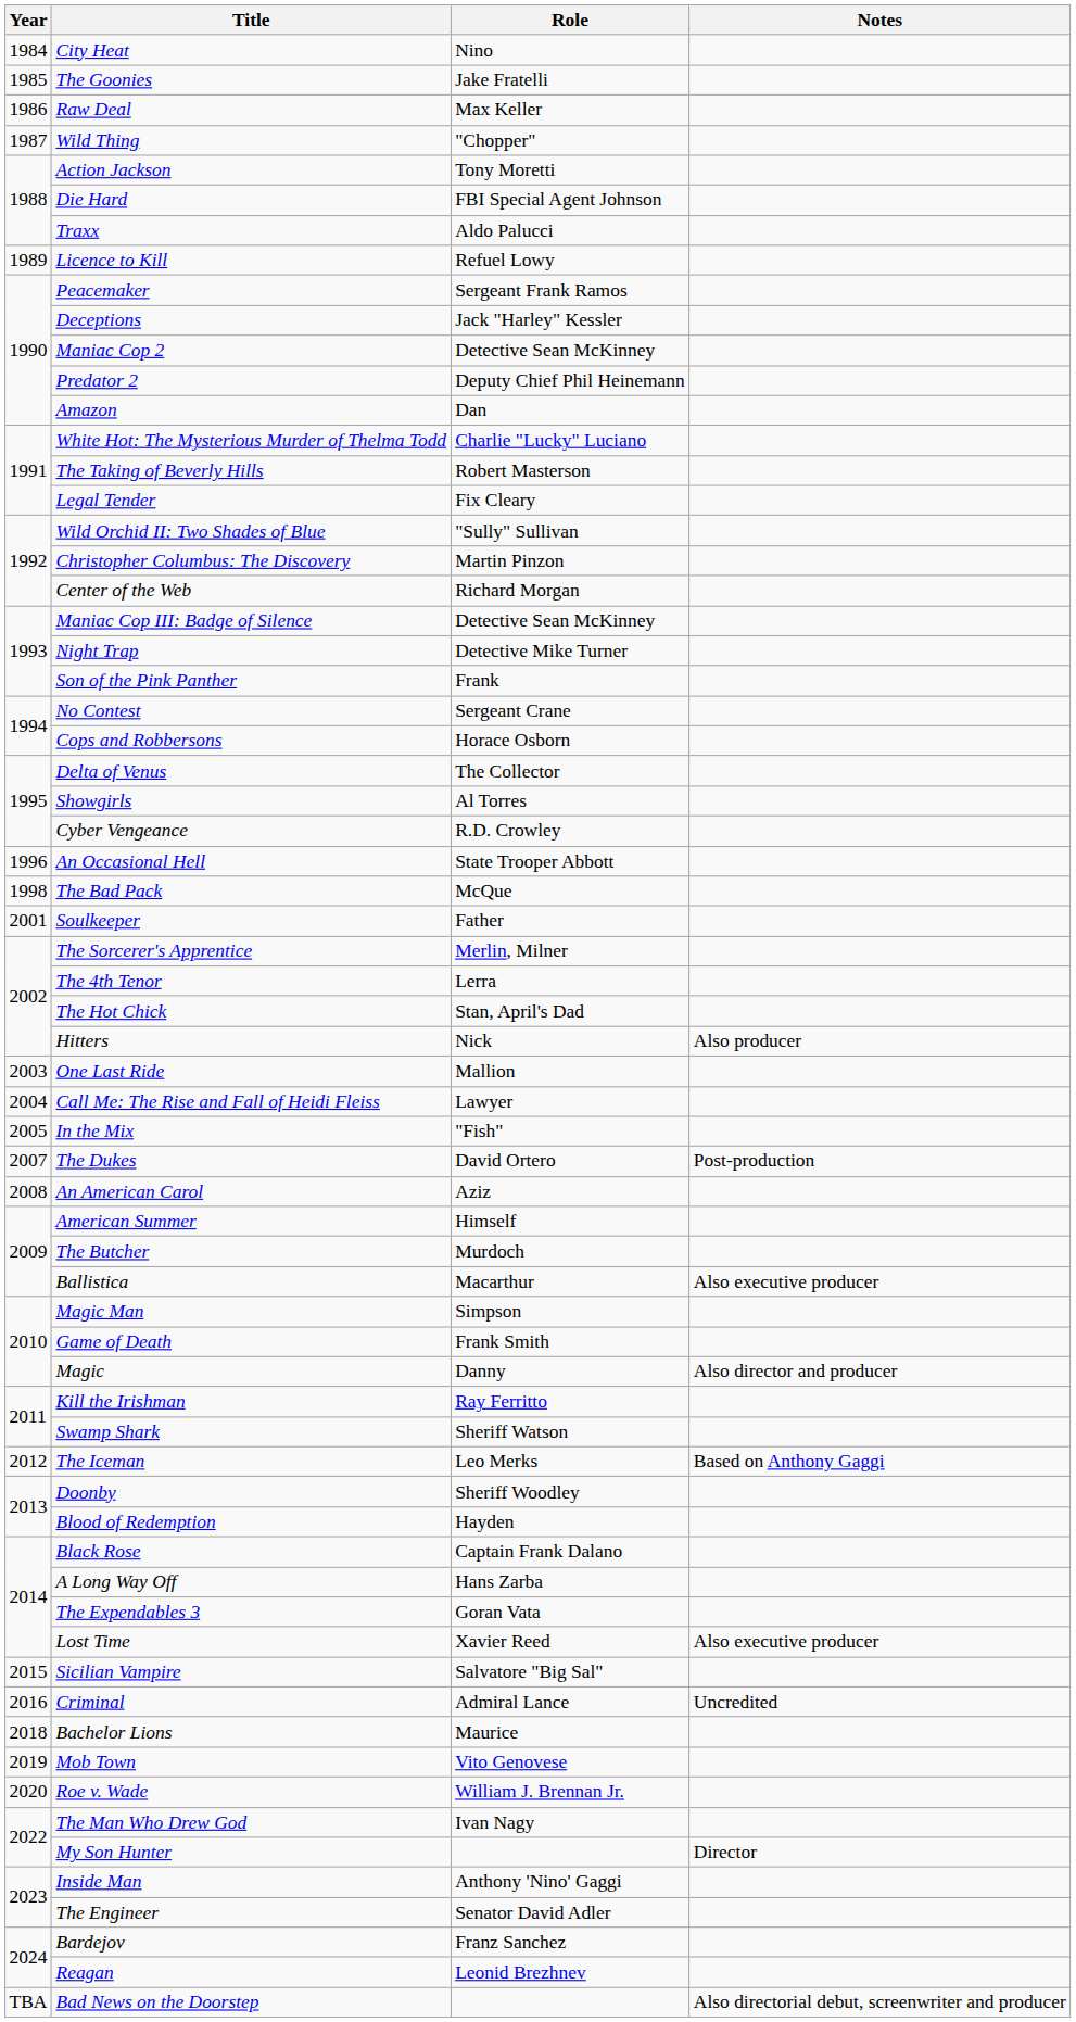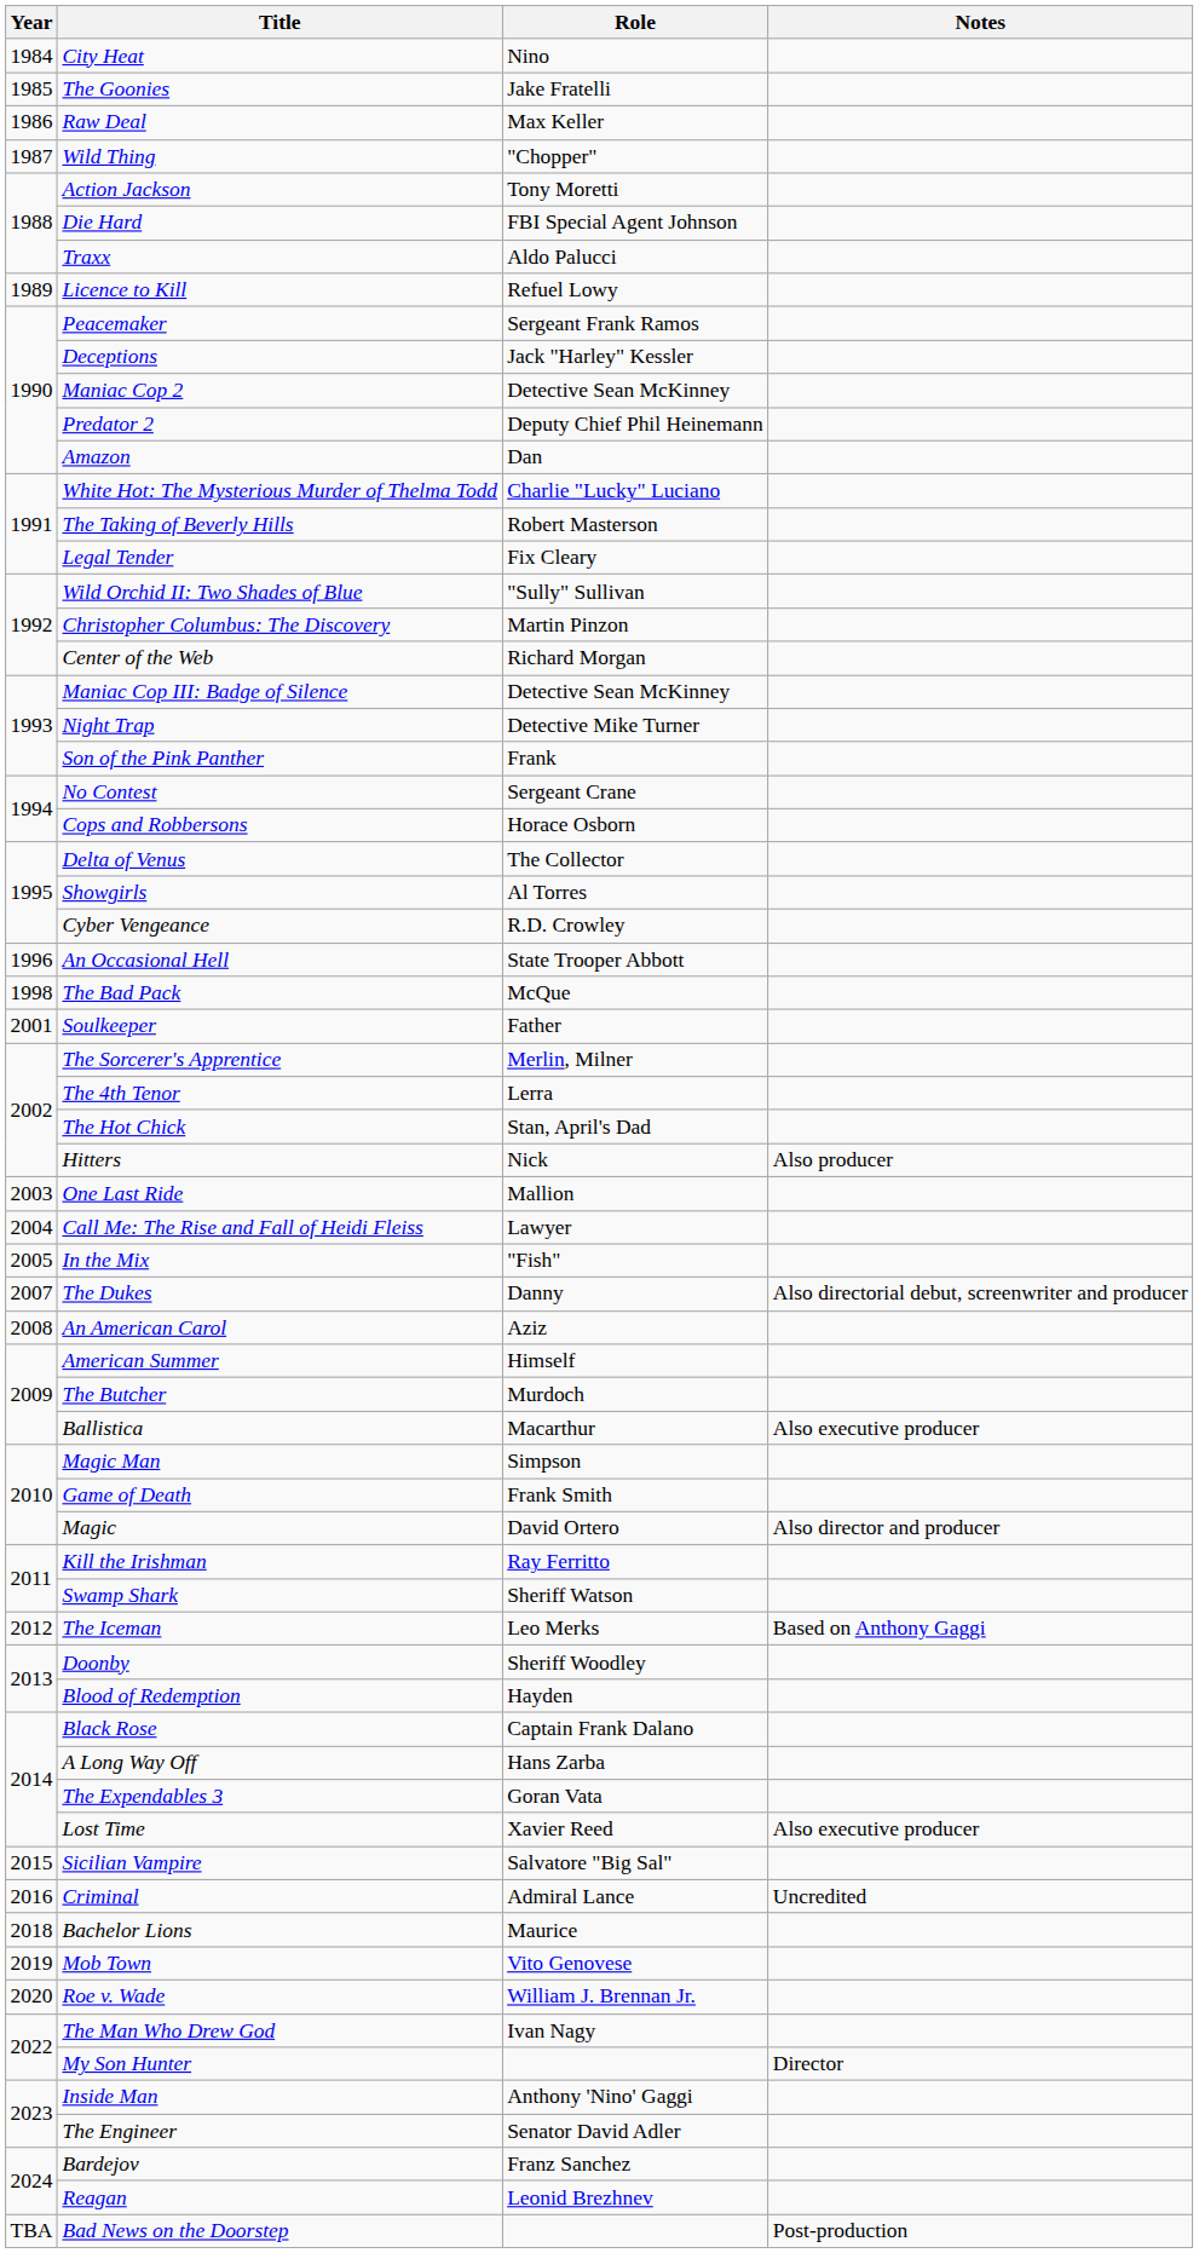 <table class="wikitable sortable">
 <tr>
 <th>Year</th>
 <th>Title</th>
 <th>Role</th>
 <th class="unsortable">Notes</th>
 </tr>
 <tr>
 <td>1984</td>
 <td><em><a href='#'>City Heat</a></em></td>
 <td>Nino</td>
 <td></td>
 </tr>
 <tr io>
 <td>1985</td>
 <td><em><a href='#'>The Goonies</a></em></td>
 <td>Jake Fratelli</td>
 <td></td>
 </tr>
 <tr>
 <td>1986</td>
 <td><em><a href='#'>Raw Deal</a></em></td>
 <td>Max Keller</td>
 <td></td>
 </tr>
 <tr>
 <td>1987</td>
 <td><em><a href='#'>Wild Thing</a></em></td>
 <td>"Chopper"</td>
 <td></td>
 </tr>
 <tr>
 <td rowspan=3>1988</td>
 <td><em><a href='#'>Action Jackson</a></em></td>
 <td>Tony Moretti</td>
 <td></td>
 </tr>
 <tr>
 <td><em><a href='#'>Die Hard</a></em></td>
 <td>FBI Special Agent Johnson</td>
 <td></td>
 </tr>
 <tr>
 <td><em><a href='#'>Traxx</a></em></td>
 <td>Aldo Palucci</td>
 <td></td>
 </tr>
 <tr>
 <td>1989</td>
 <td><em><a href='#'>Licence to Kill</a></em></td>
 <td>Refuel Lowy</td>
 <td></td>
 </tr>
 <tr>
 <td rowspan=5>1990</td>
 <td><em><a href='#'>Peacemaker</a></em></td>
 <td>Sergeant Frank Ramos</td>
 <td></td>
 </tr>
 <tr>
 <td><em><a href='#'>Deceptions</a></em></td>
 <td>Jack "Harley" Kessler</td>
 <td></td>
 </tr>
 <tr>
 <td><em><a href='#'>Maniac Cop 2</a></em></td>
 <td>Detective Sean McKinney</td>
 <td></td>
 </tr>
 <tr>
 <td><em><a href='#'>Predator 2</a></em></td>
 <td>Deputy Chief Phil Heinemann</td>
 <td></td>
 </tr>
 <tr>
 <td><em><a href='#'>Amazon</a></em></td>
 <td>Dan</td>
 <td></td>
 </tr>
 <tr>
 <td rowspan=3>1991</td>
 <td><em><a href='#'>White Hot: The Mysterious Murder of Thelma Todd</a></em></td>
 <td><a href='#'>Charlie "Lucky" Luciano</a></td>
 <td></td>
 </tr>
 <tr>
 <td><em><a href='#'>The Taking of Beverly Hills</a></em></td>
 <td>Robert Masterson</td>
 <td></td>
 </tr>
 <tr>
 <td><em><a href='#'>Legal Tender</a></em></td>
 <td>Fix Cleary</td>
 <td></td>
 </tr>
 <tr>
 <td rowspan=3>1992</td>
 <td><em><a href='#'>Wild Orchid II: Two Shades of Blue</a></em></td>
 <td>"Sully" Sullivan</td>
 <td></td>
 </tr>
 <tr>
 <td><em><a href='#'>Christopher Columbus: The Discovery</a></em></td>
 <td>Martin Pinzon</td>
 <td></td>
 </tr>
 <tr>
 <td><em>Center of the Web</em></td>
 <td>Richard Morgan</td>
 <td></td>
 </tr>
 <tr>
 <td rowspan=3>1993</td>
 <td><em><a href='#'>Maniac Cop III: Badge of Silence</a></em></td>
 <td>Detective Sean McKinney</td>
 <td></td>
 </tr>
 <tr>
 <td><em><a href='#'>Night Trap</a></em></td>
 <td>Detective Mike Turner</td>
 <td></td>
 </tr>
 <tr>
 <td><em><a href='#'>Son of the Pink Panther</a></em></td>
 <td>Frank</td>
 <td></td>
 </tr>
 <tr>
 <td rowspan=2>1994</td>
 <td><em><a href='#'>No Contest</a></em></td>
 <td>Sergeant Crane</td>
 <td></td>
 </tr>
 <tr>
 <td><em><a href='#'>Cops and Robbersons</a></em></td>
 <td>Horace Osborn</td>
 <td></td>
 </tr>
 <tr>
 <td rowspan="3">1995</td>
 <td><em><a href='#'>Delta of Venus</a></em></td>
 <td>The Collector</td>
 <td></td>
 </tr>
 <tr>
 <td><em><a href='#'>Showgirls</a></em></td>
 <td>Al Torres</td>
 <td></td>
 </tr>
 <tr>
 <td><em>Cyber Vengeance</em></td>
 <td>R.D. Crowley</td>
 <td></td>
 </tr>
 <tr>
 <td>1996</td>
 <td><em><a href='#'>An Occasional Hell</a></em></td>
 <td>State Trooper Abbott</td>
 <td></td>
 </tr>
 <tr>
 <td>1998</td>
 <td><em><a href='#'>The Bad Pack</a></em></td>
 <td>McQue</td>
 <td></td>
 </tr>
 <tr>
 <td>2001</td>
 <td><em><a href='#'>Soulkeeper</a></em></td>
 <td>Father</td>
 <td></td>
 </tr>
 <tr>
 <td rowspan=4>2002</td>
 <td><em><a href='#'>The Sorcerer's Apprentice</a></em></td>
 <td><a href='#'>Merlin</a>, Milner</td>
 <td></td>
 </tr>
 <tr>
 <td><em><a href='#'>The 4th Tenor</a></em></td>
 <td>Lerra</td>
 <td></td>
 </tr>
 <tr>
 <td><em><a href='#'>The Hot Chick</a></em></td>
 <td>Stan, April's Dad</td>
 <td></td>
 </tr>
 <tr>
 <td><em>Hitters</em></td>
 <td>Nick</td>
 <td>Also producer</td>
 </tr>
 <tr>
 <td>2003</td>
 <td><em><a href='#'>One Last Ride</a></em></td>
 <td>Mallion</td>
 <td></td>
 </tr>
 <tr>
 <td>2004</td>
 <td><em><a href='#'>Call Me: The Rise and Fall of Heidi Fleiss</a></em></td>
 <td>Lawyer</td>
 <td></td>
 </tr>
 <tr>
 <td>2005</td>
 <td><em><a href='#'>In the Mix</a></em></td>
 <td>"Fish"</td>
 <td></td>
 </tr>
 <tr>
 <td>2007</td>
 <td><em><a href='#'>The Dukes</a></em></td>
-<td>David Ortero</td>
-<td>Post-production</td>
+<td>Danny</td>
+<td>Also directorial debut, screenwriter and producer</td>
 </tr>
 <tr>
 <td>2008</td>
 <td><em><a href='#'>An American Carol</a></em></td>
 <td>Aziz</td>
 <td></td>
 </tr>
 <tr>
 <td rowspan=3>2009</td>
 <td><em><a href='#'>American Summer</a></em></td>
 <td>Himself</td>
 <td></td>
 </tr>
 <tr>
 <td><em><a href='#'>The Butcher</a></em></td>
 <td>Murdoch</td>
 <td></td>
 </tr>
 <tr>
 <td><em>Ballistica</em></td>
 <td>Macarthur</td>
 <td>Also executive producer</td>
 </tr>
 <tr>
 <td rowspan=3>2010</td>
 <td><em><a href='#'>Magic Man</a></em></td>
 <td>Simpson</td>
 <td></td>
 </tr>
 <tr>
 <td><em><a href='#'>Game of Death</a></em></td>
 <td>Frank Smith</td>
 <td></td>
 </tr>
 <tr>
 <td><em>Magic</em></td>
-<td>Danny</td>
+<td>David Ortero</td>
 <td>Also director and producer</td>
 </tr>
 <tr>
 <td rowspan=2>2011</td>
 <td><em><a href='#'>Kill the Irishman</a></em></td>
 <td><a href='#'>Ray Ferritto</a></td>
 <td></td>
 </tr>
 <tr>
 <td><em><a href='#'>Swamp Shark</a></em></td>
 <td>Sheriff Watson</td>
 <td></td>
 </tr>
 <tr>
 <td>2012</td>
 <td><em><a href='#'>The Iceman</a></em></td>
 <td>Leo Merks</td>
 <td>Based on <a href='#'>Anthony Gaggi</a></td>
 </tr>
 <tr>
 <td rowspan=2>2013</td>
 <td><em><a href='#'>Doonby</a></em></td>
 <td>Sheriff Woodley</td>
 <td></td>
 </tr>
 <tr>
 <td><em><a href='#'>Blood of Redemption</a></em></td>
 <td>Hayden</td>
 <td></td>
 </tr>
 <tr>
 <td rowspan=4>2014</td>
 <td><em><a href='#'>Black Rose</a></em></td>
 <td>Captain Frank Dalano</td>
 <td></td>
 </tr>
 <tr>
 <td><em>A Long Way Off</em></td>
 <td>Hans Zarba</td>
 <td></td>
 </tr>
 <tr>
 <td><em><a href='#'>The Expendables 3</a></em></td>
 <td>Goran Vata</td>
 <td></td>
 </tr>
 <tr>
 <td><em>Lost Time</em></td>
 <td>Xavier Reed</td>
 <td>Also executive producer</td>
 </tr>
 <tr>
 <td>2015</td>
 <td><em><a href='#'>Sicilian Vampire</a></em></td>
 <td>Salvatore "Big Sal"</td>
 <td></td>
 </tr>
 <tr>
 <td>2016</td>
 <td><em><a href='#'>Criminal</a></em></td>
 <td>Admiral Lance</td>
 <td>Uncredited</td>
 </tr>
 <tr>
 <td>2018</td>
 <td><em>Bachelor Lions</em></td>
 <td>Maurice</td>
 <td></td>
 </tr>
 <tr>
 <td>2019</td>
 <td><em><a href='#'>Mob Town</a></em></td>
 <td><a href='#'>Vito Genovese</a></td>
 <td></td>
 </tr>
 <tr>
 <td>2020</td>
 <td><em><a href='#'>Roe v. Wade</a></em></td>
 <td><a href='#'>William J. Brennan Jr.</a></td>
 <td></td>
 </tr>
 <tr>
 <td rowspan="2">2022</td>
 <td><em><a href='#'>The Man Who Drew God</a></em></td>
 <td>Ivan Nagy</td>
 <td></td>
 </tr>
 <tr>
 <td><em><a href='#'>My Son Hunter</a></em></td>
 <td></td>
 <td>Director</td>
 </tr>
 <tr>
 <td rowspan="2">2023</td>
 <td><em><a href='#'>Inside Man</a></em></td>
 <td>Anthony 'Nino' Gaggi</td>
 <td></td>
 </tr>
 <tr>
 <td><em>The Engineer</em></td>
 <td>Senator David Adler</td>
 <td></td>
 </tr>
 <tr>
 <td rowspan="2">2024</td>
 <td><em>Bardejov</em></td>
 <td>Franz Sanchez</td>
 <td></td>
 </tr>
 <tr>
 <td><em><a href='#'>Reagan</a></em></td>
 <td><a href='#'>Leonid Brezhnev</a></td>
 <td></td>
 </tr>
 <tr>
 <td>TBA</td>
 <td><em><a href='#'>Bad News on the Doorstep</a></em></td>
 <td></td>
-<td>Also directorial debut, screenwriter and producer</td>
+<td>Post-production</td>
 </tr>
 </table>
